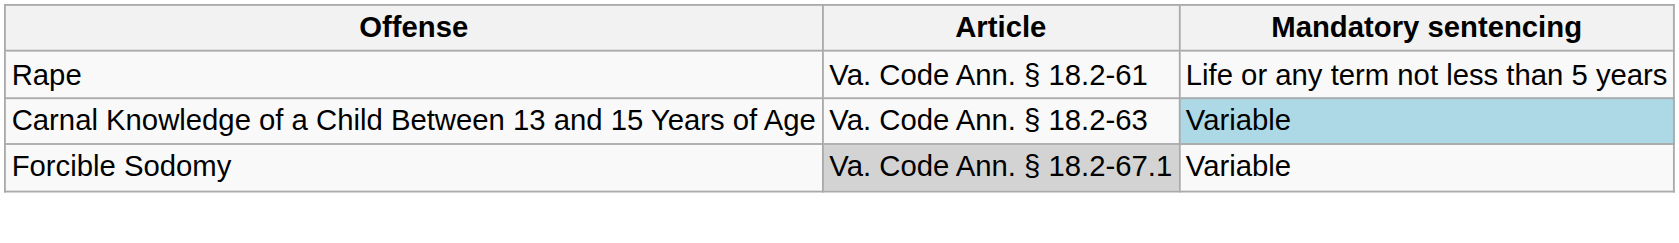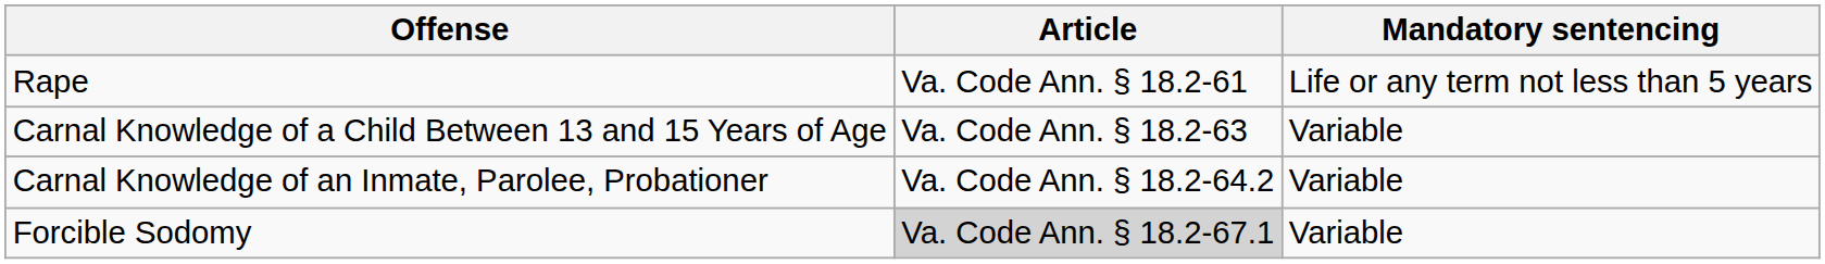 <table class="wikitable">
 <tr>
 <th>Offense</th>
 <th>Article</th>
 <th>Mandatory sentencing</th>
 </tr>
 <tr>
 <td>Rape</td>
 <td>Va. Code Ann. § 18.2-61</td>
 <td>Life or any term not less than 5 years</td>
 </tr>
 <tr>
 <td>Carnal Knowledge of a Child Between 13 and 15 Years of Age</td>
 <td>Va. Code Ann. § 18.2-63</td>
-<td style="background: lightblue;">Variable</td>
+<td>Variable</td>
+</tr>
+<tr>
+<td>Carnal Knowledge of an Inmate, Parolee, Probationer</td>
+<td>Va. Code Ann. § 18.2-64.2</td>
+<td>Variable</td>
 </tr>
 <tr>
 <td>Forcible Sodomy</td>
 <td style="background: lightgrey;">Va. Code Ann. § 18.2-67.1</td>
 <td>Variable</td>
 </tr>
 </table>
